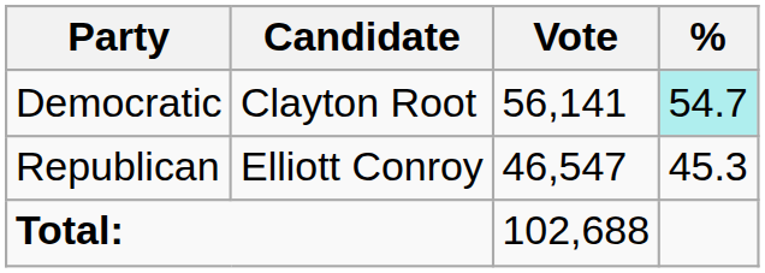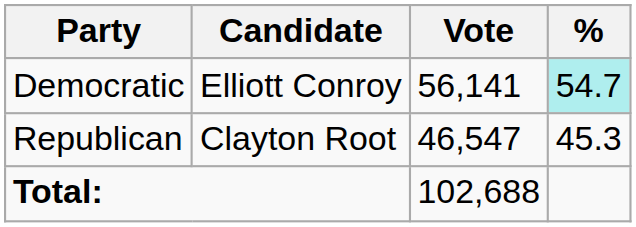 <table class="wikitable">
 <tr>
 <th>Party</th>
 <th>Candidate</th>
 <th>Vote</th>
 <th>%</th>
 </tr>
 <tr>
 <td>Democratic</td>
-<td>Clayton Root</td>
+<td>Elliott Conroy</td>
 <td>56,141</td>
 <td style="background: paleturquoise;">54.7</td>
 </tr>
 <tr>
 <td>Republican</td>
-<td>Elliott Conroy</td>
+<td>Clayton Root</td>
 <td>46,547</td>
 <td>45.3</td>
 </tr>
 <tr>
 <td colspan="2"><strong>Total:</strong></td>
 <td>102,688</td>
 <td></td>
 </tr>
 </table>
